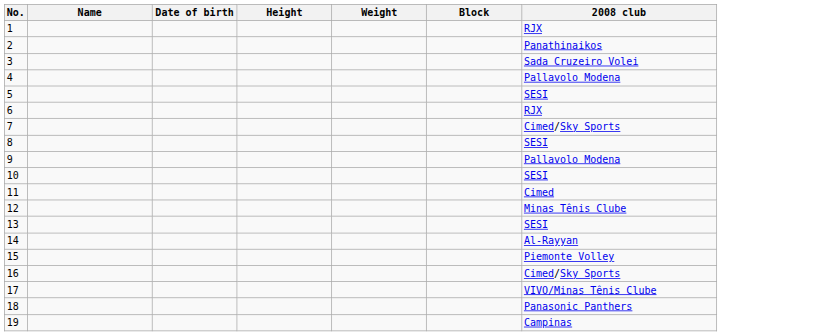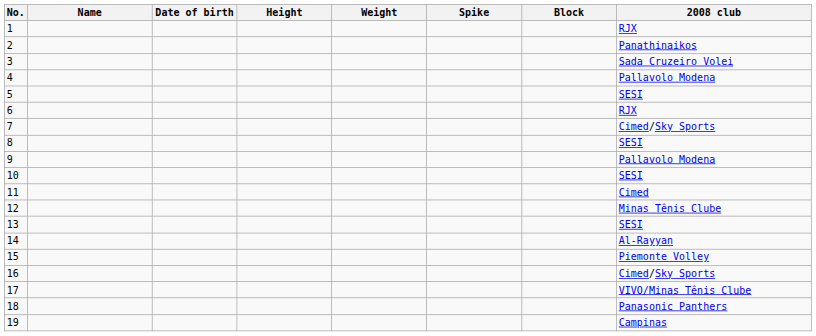 <table class="wikitable sortable" style=font-size:100%; text-align:center;>
 <tr>
 <th>No.</th>
 <th style=width:12em>Name</th>
 <th style=width:8em>Date of birth</th>
 <th style=width:9em>Height</th>
 <th style=width:9em>Weight</th>
+<th style=width:9em>Spike</th>
 <th style=width:9em>Block</th>
 <th style=width:19em>2008 club</th>
 </tr>
 <tr>
 <td>1</td>
 <td align=left></td>
 <td align=right></td>
+<td></td>
 <td></td>
 <td></td>
 <td></td>
 <td align=left><a href='#'>RJX</a></td>
 </tr>
 <tr>
 <td>2</td>
 <td align=left></td>
 <td align=right></td>
 <td></td>
 <td></td>
 <td></td>
+<td></td>
 <td align=left><a href='#'>Panathinaikos</a></td>
 </tr>
 <tr>
 <td>3</td>
 <td align=left></td>
 <td align=right></td>
+<td></td>
 <td></td>
 <td></td>
 <td></td>
 <td align=left><a href='#'>Sada Cruzeiro Volei</a></td>
 </tr>
 <tr>
 <td>4</td>
 <td align=left></td>
 <td align=right></td>
 <td></td>
 <td></td>
 <td></td>
+<td></td>
 <td align=left><a href='#'>Pallavolo Modena</a></td>
 </tr>
 <tr>
 <td>5</td>
 <td align=left></td>
 <td align=right></td>
+<td></td>
 <td></td>
 <td></td>
 <td></td>
 <td align=left><a href='#'>SESI</a></td>
 </tr>
 <tr>
 <td>6</td>
 <td align=left></td>
 <td align=right></td>
 <td></td>
 <td></td>
 <td></td>
+<td></td>
 <td align=left><a href='#'>RJX</a></td>
 </tr>
 <tr>
 <td>7</td>
 <td align=left></td>
 <td align=right></td>
+<td></td>
 <td></td>
 <td></td>
 <td></td>
 <td align=left><a href='#'>Cimed</a>/<a href='#'>Sky Sports</a></td>
 </tr>
 <tr>
 <td>8</td>
 <td align=left></td>
 <td align=right></td>
 <td></td>
 <td></td>
 <td></td>
+<td></td>
 <td align=left><a href='#'>SESI</a></td>
 </tr>
 <tr>
 <td>9</td>
 <td align=left></td>
 <td align=right></td>
+<td></td>
 <td></td>
 <td></td>
 <td></td>
 <td align=left><a href='#'>Pallavolo Modena</a></td>
 </tr>
 <tr>
 <td>10</td>
 <td align=left></td>
 <td align=right></td>
 <td></td>
 <td></td>
 <td></td>
+<td></td>
 <td align=left><a href='#'>SESI</a></td>
 </tr>
 <tr>
 <td>11</td>
 <td align=left></td>
 <td align=right></td>
+<td></td>
 <td></td>
 <td></td>
 <td></td>
 <td align=left><a href='#'>Cimed</a></td>
 </tr>
 <tr>
 <td>12</td>
 <td align=left></td>
 <td align=right></td>
 <td></td>
 <td></td>
 <td></td>
+<td></td>
 <td align=left><a href='#'>Minas Tênis Clube</a></td>
 </tr>
 <tr>
 <td>13</td>
 <td align=left></td>
 <td align=right></td>
+<td></td>
 <td></td>
 <td></td>
 <td></td>
 <td align=left><a href='#'>SESI</a></td>
 </tr>
 <tr>
 <td>14</td>
 <td align=left></td>
 <td align=right></td>
 <td></td>
 <td></td>
 <td></td>
+<td></td>
 <td align=left><a href='#'>Al-Rayyan</a></td>
 </tr>
 <tr>
 <td>15</td>
 <td align=left></td>
 <td align=right></td>
+<td></td>
 <td></td>
 <td></td>
 <td></td>
 <td align=left><a href='#'>Piemonte Volley</a></td>
 </tr>
 <tr>
 <td>16</td>
 <td align=left></td>
 <td align=right></td>
 <td></td>
 <td></td>
 <td></td>
+<td></td>
 <td align=left><a href='#'>Cimed</a>/<a href='#'>Sky Sports</a></td>
 </tr>
 <tr>
 <td>17</td>
 <td align=left></td>
 <td align=right></td>
+<td></td>
 <td></td>
 <td></td>
 <td></td>
 <td align=left><a href='#'>VIVO/Minas Tênis Clube</a></td>
 </tr>
 <tr>
 <td>18</td>
 <td align=left></td>
 <td align=right></td>
 <td></td>
 <td></td>
 <td></td>
+<td></td>
 <td align=left><a href='#'>Panasonic Panthers</a></td>
 </tr>
 <tr>
 <td>19</td>
 <td align=left></td>
 <td align=right></td>
 <td></td>
 <td></td>
 <td></td>
+<td></td>
 <td align=left><a href='#'>Campinas</a></td>
 </tr>
 </table>
